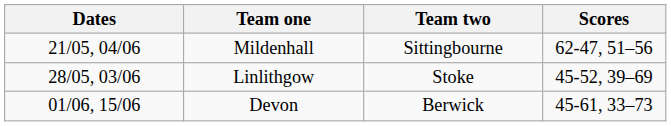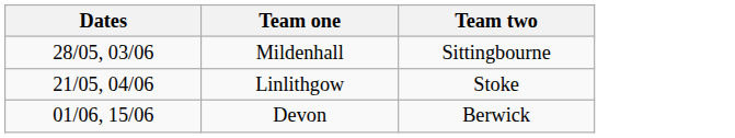 <table class="wikitable" style="text-align: center">
 <tr>
 <th width=150>Dates</th>
 <th width=150>Team one</th>
 <th width=150>Team two</th>
-<th width=100>Scores</th>
+</tr>
+<tr>
+<td>28/05, 03/06</td>
+<td>Mildenhall</td>
+<td>Sittingbourne</td>
 </tr>
 <tr>
 <td>21/05, 04/06</td>
-<td>Mildenhall</td>
-<td>Sittingbourne</td>
-<td>62-47, 51–56</td>
-</tr>
-<tr>
-<td>28/05, 03/06</td>
 <td>Linlithgow</td>
 <td>Stoke</td>
-<td>45-52, 39–69</td>
 </tr>
 <tr>
 <td>01/06, 15/06</td>
 <td>Devon</td>
 <td>Berwick</td>
-<td>45-61, 33–73</td>
 </tr>
 </table>
